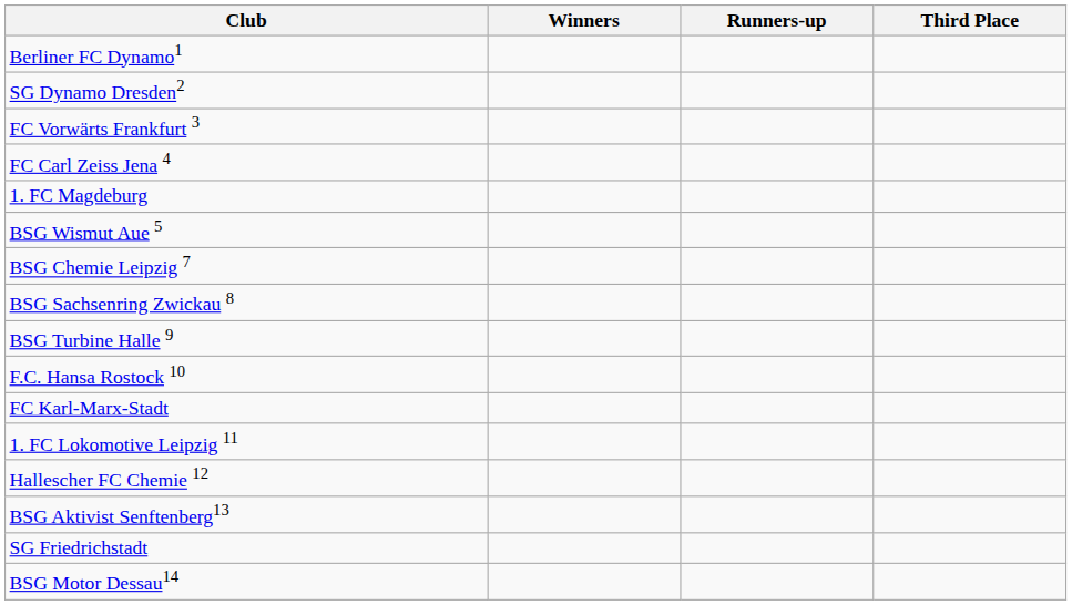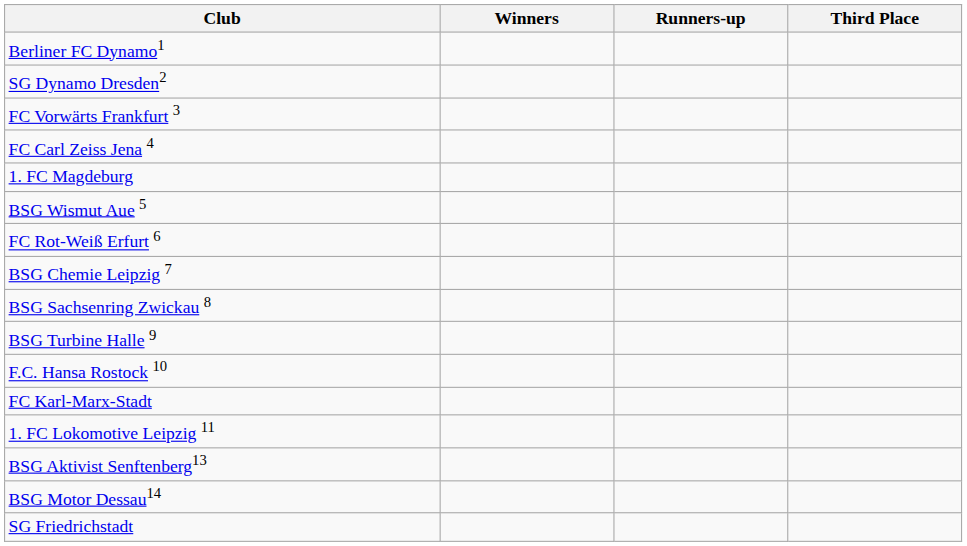 <table class="wikitable sortable" style="width:55%">
 <tr>
 <th style="width:25%;">Club</th>
 <th style="width:10%;">Winners</th>
 <th style="width:10%;">Runners-up</th>
 <th style="width:10%;">Third Place</th>
 </tr>
 <tr>
 <td><a href='#'>Berliner FC Dynamo</a><sup>1</sup></td>
 <td></td>
 <td></td>
 <td></td>
 </tr>
 <tr>
 <td><a href='#'>SG Dynamo Dresden</a><sup>2</sup></td>
 <td></td>
 <td></td>
 <td></td>
 </tr>
 <tr>
 <td><a href='#'>FC Vorwärts Frankfurt</a> <sup>3</sup></td>
 <td></td>
 <td></td>
 <td></td>
 </tr>
 <tr>
 <td><a href='#'>FC Carl Zeiss Jena</a> <sup>4</sup></td>
 <td></td>
 <td></td>
 <td></td>
 </tr>
 <tr>
 <td><a href='#'>1. FC Magdeburg</a></td>
 <td></td>
 <td></td>
 <td></td>
 </tr>
 <tr>
 <td><a href='#'>BSG Wismut Aue</a> <sup>5</sup></td>
 <td></td>
 <td></td>
 <td></td>
 </tr>
 <tr>
+<td><a href='#'>FC Rot-Weiß Erfurt</a> <sup>6</sup></td>
+<td></td>
+<td></td>
+<td></td>
+</tr>
+<tr>
 <td><a href='#'>BSG Chemie Leipzig</a> <sup>7</sup></td>
 <td></td>
 <td></td>
 <td></td>
 </tr>
 <tr>
 <td><a href='#'>BSG Sachsenring Zwickau</a> <sup>8</sup></td>
 <td></td>
 <td></td>
 <td></td>
 </tr>
 <tr>
 <td><a href='#'>BSG Turbine Halle</a> <sup>9</sup></td>
 <td></td>
 <td></td>
 <td></td>
 </tr>
 <tr>
 <td><a href='#'>F.C. Hansa Rostock</a> <sup>10</sup></td>
 <td></td>
 <td></td>
 <td></td>
 </tr>
 <tr>
 <td><a href='#'>FC Karl-Marx-Stadt</a></td>
 <td></td>
 <td></td>
 <td></td>
 </tr>
 <tr>
 <td><a href='#'>1. FC Lokomotive Leipzig</a> <sup>11</sup></td>
 <td></td>
 <td></td>
 <td></td>
 </tr>
 <tr>
-<td><a href='#'>Hallescher FC Chemie</a> <sup>12</sup></td>
+<td><a href='#'>BSG Aktivist Senftenberg</a><sup>13</sup></td>
 <td></td>
 <td></td>
 <td></td>
 </tr>
 <tr>
-<td><a href='#'>BSG Aktivist Senftenberg</a><sup>13</sup></td>
+<td><a href='#'>BSG Motor Dessau</a><sup>14</sup></td>
 <td></td>
 <td></td>
 <td></td>
 </tr>
 <tr>
 <td><a href='#'>SG Friedrichstadt</a></td>
 <td></td>
 <td></td>
 <td></td>
 </tr>
-<tr>
-<td><a href='#'>BSG Motor Dessau</a><sup>14</sup></td>
-<td></td>
-<td></td>
-<td></td>
-</tr>
 </table>
